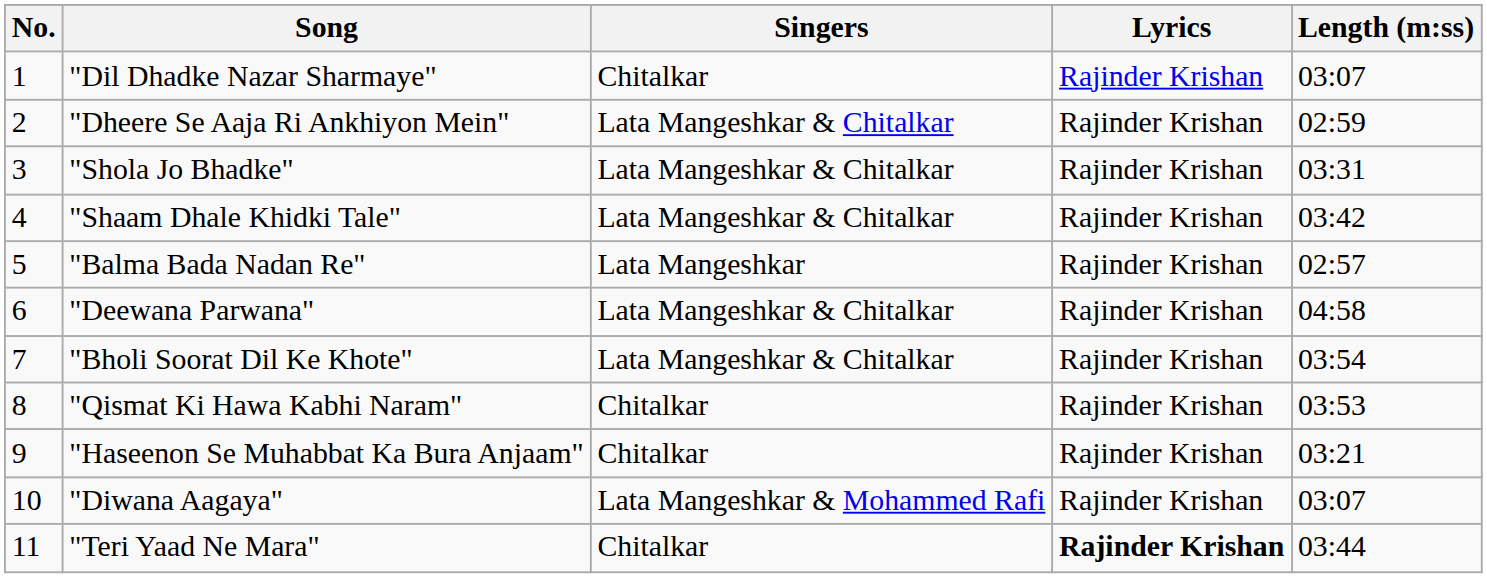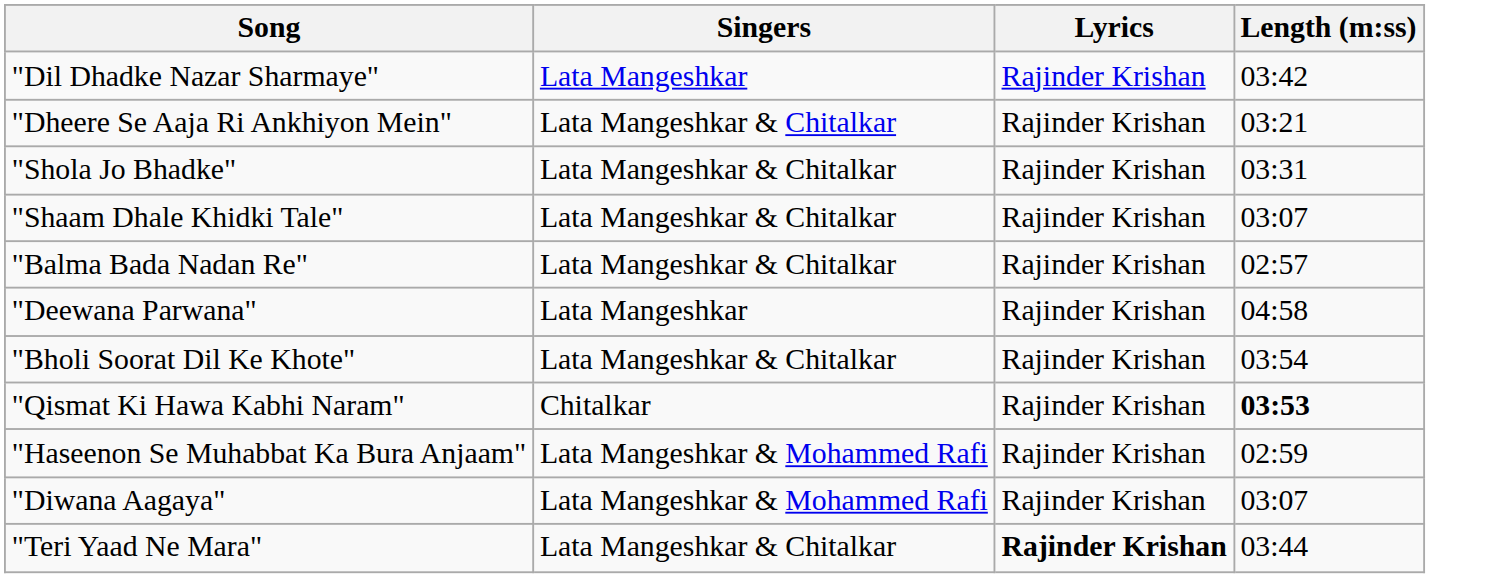 <table class="wikitable">
 <tr>
-<th>No.</th>
 <th>Song</th>
 <th>Singers</th>
 <th>Lyrics</th>
 <th>Length (m:ss)</th>
 </tr>
 <tr>
-<td>1</td>
 <td>"Dil Dhadke Nazar Sharmaye"</td>
-<td>Chitalkar</td>
+<td><a href='#'>Lata Mangeshkar</a></td>
 <td><a href='#'>Rajinder Krishan</a></td>
-<td>03:07</td>
+<td>03:42</td>
 </tr>
 <tr>
-<td>2</td>
 <td>"Dheere Se Aaja Ri Ankhiyon Mein"</td>
 <td>Lata Mangeshkar & <a href='#'>Chitalkar</a></td>
 <td>Rajinder Krishan</td>
-<td>02:59</td>
+<td>03:21</td>
 </tr>
 <tr>
-<td>3</td>
 <td>"Shola Jo Bhadke"</td>
 <td>Lata Mangeshkar & Chitalkar</td>
 <td>Rajinder Krishan</td>
 <td>03:31</td>
 </tr>
 <tr>
-<td>4</td>
 <td>"Shaam Dhale Khidki Tale"</td>
 <td>Lata Mangeshkar & Chitalkar</td>
 <td>Rajinder Krishan</td>
-<td>03:42</td>
+<td>03:07</td>
 </tr>
 <tr>
-<td>5</td>
 <td>"Balma Bada Nadan Re"</td>
-<td>Lata Mangeshkar</td>
+<td>Lata Mangeshkar & Chitalkar</td>
 <td>Rajinder Krishan</td>
 <td>02:57</td>
 </tr>
 <tr>
-<td>6</td>
 <td>"Deewana Parwana"</td>
-<td>Lata Mangeshkar & Chitalkar</td>
+<td>Lata Mangeshkar</td>
 <td>Rajinder Krishan</td>
 <td>04:58</td>
 </tr>
 <tr>
-<td>7</td>
 <td>"Bholi Soorat Dil Ke Khote"</td>
 <td>Lata Mangeshkar & Chitalkar</td>
 <td>Rajinder Krishan</td>
 <td>03:54</td>
 </tr>
 <tr>
-<td>8</td>
 <td>"Qismat Ki Hawa Kabhi Naram"</td>
 <td>Chitalkar</td>
 <td>Rajinder Krishan</td>
-<td>03:53</td>
+<td><strong>03:53</strong></td>
 </tr>
 <tr>
-<td>9</td>
 <td>"Haseenon Se Muhabbat Ka Bura Anjaam"</td>
-<td>Chitalkar</td>
+<td>Lata Mangeshkar & <a href='#'>Mohammed Rafi</a></td>
 <td>Rajinder Krishan</td>
-<td>03:21</td>
+<td>02:59</td>
 </tr>
 <tr>
-<td>10</td>
 <td>"Diwana Aagaya"</td>
 <td>Lata Mangeshkar & <a href='#'>Mohammed Rafi</a></td>
 <td>Rajinder Krishan</td>
 <td>03:07</td>
 </tr>
 <tr>
-<td>11</td>
 <td>"Teri Yaad Ne Mara"</td>
-<td>Chitalkar</td>
+<td>Lata Mangeshkar & Chitalkar</td>
 <td><strong>Rajinder Krishan</strong></td>
 <td>03:44</td>
 </tr>
 </table>
